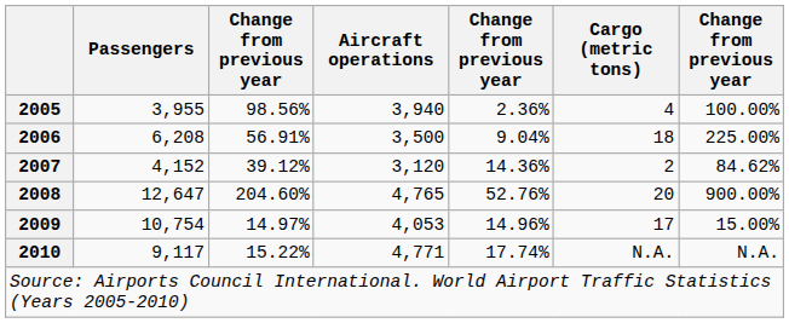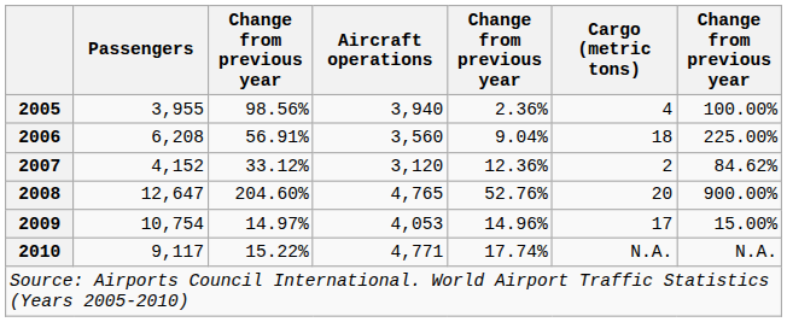 <table class="wikitable"  style="text-align:right; width:575px">
 <tr>
 <th style="width:50px"></th>
 <th style="width:100px">Passengers</th>
 <th style="width:75px">Change from previous year</th>
 <th style="width:100px">Aircraft operations</th>
 <th style="width:75px">Change from previous year</th>
 <th style="width:100px">Cargo<br>(metric tons)</th>
 <th style="width:75px">Change from previous year</th>
 </tr>
 <tr>
 <th>2005</th>
 <td>3,955</td>
 <td> 98.56%</td>
 <td>3,940</td>
 <td>  2.36%</td>
 <td>4</td>
 <td>100.00%</td>
 </tr>
 <tr>
 <th>2006</th>
 <td>6,208</td>
 <td> 56.91%</td>
-<td>3,500</td>
+<td>3,560</td>
 <td>  9.04%</td>
 <td>18</td>
 <td>225.00%</td>
 </tr>
 <tr>
 <th>2007</th>
 <td>4,152</td>
-<td> 39.12%</td>
+<td> 33.12%</td>
 <td>3,120</td>
-<td> 14.36%</td>
+<td> 12.36%</td>
 <td>2</td>
 <td> 84.62%</td>
 </tr>
 <tr>
 <th>2008</th>
 <td>12,647</td>
 <td>204.60%</td>
 <td>4,765</td>
 <td> 52.76%</td>
 <td>20</td>
 <td>900.00%</td>
 </tr>
 <tr>
 <th>2009</th>
 <td>10,754</td>
 <td> 14.97%</td>
 <td>4,053</td>
 <td> 14.96%</td>
 <td>17</td>
 <td> 15.00%</td>
 </tr>
 <tr>
 <th>2010</th>
 <td>9,117</td>
 <td> 15.22%</td>
 <td>4,771</td>
 <td> 17.74%</td>
 <td>N.A.</td>
 <td>N.A.</td>
 </tr>
 <tr>
 <td colspan="7" style="text-align:left;"><em>Source: Airports Council International. World Airport Traffic Statistics<br>(Years 2005-2010)</em></td>
 </tr>
 </table>
